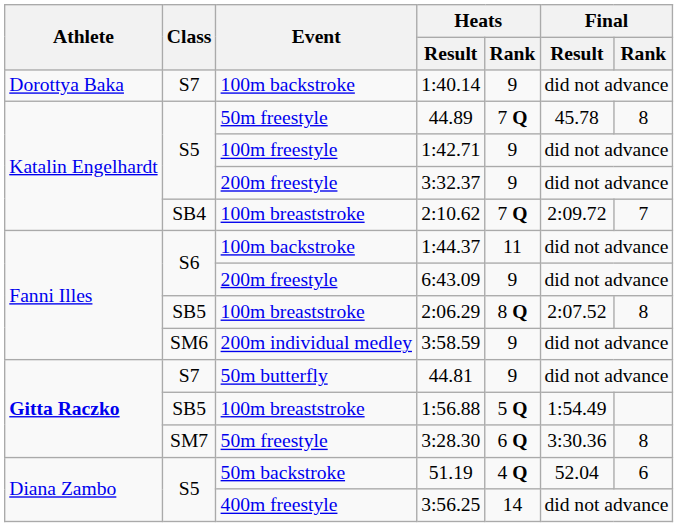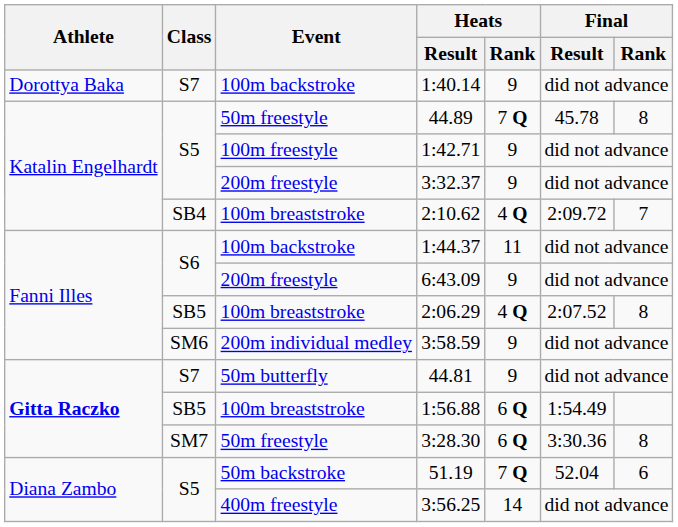 <table class=wikitable style="font-size:90%">
 <tr>
 <th rowspan="2">Athlete</th>
 <th rowspan="2">Class</th>
 <th rowspan="2">Event</th>
 <th colspan="2">Heats</th>
 <th colspan="2">Final</th>
 </tr>
 <tr>
 <th>Result</th>
 <th>Rank</th>
 <th>Result</th>
 <th>Rank</th>
 </tr>
 <tr>
 <td><a href='#'>Dorottya Baka</a></td>
 <td style="text-align:center;">S7</td>
 <td><a href='#'>100m backstroke</a></td>
 <td style="text-align:center;">1:40.14</td>
 <td style="text-align:center;">9</td>
 <td style="text-align:center;" colspan="2">did not advance</td>
 </tr>
 <tr>
 <td rowspan="4"><a href='#'>Katalin Engelhardt</a></td>
 <td rowspan="3" style="text-align:center;">S5</td>
 <td><a href='#'>50m freestyle</a></td>
 <td style="text-align:center;">44.89</td>
 <td style="text-align:center;">7 <strong>Q</strong></td>
 <td style="text-align:center;">45.78</td>
 <td style="text-align:center;">8</td>
 </tr>
 <tr>
 <td><a href='#'>100m freestyle</a></td>
 <td style="text-align:center;">1:42.71</td>
 <td style="text-align:center;">9</td>
 <td style="text-align:center;" colspan="2">did not advance</td>
 </tr>
 <tr>
 <td><a href='#'>200m freestyle</a></td>
 <td style="text-align:center;">3:32.37</td>
 <td style="text-align:center;">9</td>
 <td style="text-align:center;" colspan="2">did not advance</td>
 </tr>
 <tr>
 <td style="text-align:center;">SB4</td>
 <td><a href='#'>100m breaststroke</a></td>
 <td style="text-align:center;">2:10.62</td>
-<td style="text-align:center;">7 <strong>Q</strong></td>
+<td style="text-align:center;">4 <strong>Q</strong></td>
 <td style="text-align:center;">2:09.72</td>
 <td style="text-align:center;">7</td>
 </tr>
 <tr>
 <td rowspan="4"><a href='#'>Fanni Illes</a></td>
 <td rowspan="2" style="text-align:center;">S6</td>
 <td><a href='#'>100m backstroke</a></td>
 <td style="text-align:center;">1:44.37</td>
 <td style="text-align:center;">11</td>
 <td style="text-align:center;" colspan="2">did not advance</td>
 </tr>
 <tr>
 <td><a href='#'>200m freestyle</a></td>
 <td style="text-align:center;">6:43.09</td>
 <td style="text-align:center;">9</td>
 <td style="text-align:center;" colspan="2">did not advance</td>
 </tr>
 <tr>
 <td style="text-align:center;">SB5</td>
 <td><a href='#'>100m breaststroke</a></td>
 <td style="text-align:center;">2:06.29</td>
-<td style="text-align:center;">8 <strong>Q</strong></td>
+<td style="text-align:center;">4 <strong>Q</strong></td>
 <td style="text-align:center;">2:07.52</td>
 <td style="text-align:center;">8</td>
 </tr>
 <tr>
 <td style="text-align:center;">SM6</td>
 <td><a href='#'>200m individual medley</a></td>
 <td style="text-align:center;">3:58.59</td>
 <td style="text-align:center;">9</td>
 <td style="text-align:center;" colspan="2">did not advance</td>
 </tr>
 <tr>
 <td rowspan="3"><strong><a href='#'>Gitta Raczko</a></strong></td>
 <td style="text-align:center;">S7</td>
 <td><a href='#'>50m butterfly</a></td>
 <td style="text-align:center;">44.81</td>
 <td style="text-align:center;">9</td>
 <td style="text-align:center;" colspan="2">did not advance</td>
 </tr>
 <tr>
 <td style="text-align:center;">SB5</td>
 <td><a href='#'>100m breaststroke</a></td>
 <td style="text-align:center;">1:56.88</td>
-<td style="text-align:center;">5 <strong>Q</strong></td>
+<td style="text-align:center;">6 <strong>Q</strong></td>
 <td style="text-align:center;">1:54.49</td>
 <td style="text-align:center;"></td>
 </tr>
 <tr>
 <td style="text-align:center;">SM7</td>
 <td><a href='#'>50m freestyle</a></td>
 <td style="text-align:center;">3:28.30</td>
 <td style="text-align:center;">6 <strong>Q</strong></td>
 <td style="text-align:center;">3:30.36</td>
 <td style="text-align:center;">8</td>
 </tr>
 <tr>
 <td rowspan="2"><a href='#'>Diana Zambo</a></td>
 <td rowspan="2" style="text-align:center;">S5</td>
 <td><a href='#'>50m backstroke</a></td>
 <td style="text-align:center;">51.19</td>
-<td style="text-align:center;">4 <strong>Q</strong></td>
+<td style="text-align:center;">7 <strong>Q</strong></td>
 <td style="text-align:center;">52.04</td>
 <td style="text-align:center;">6</td>
 </tr>
 <tr>
 <td><a href='#'>400m freestyle</a></td>
 <td style="text-align:center;">3:56.25</td>
 <td style="text-align:center;">14</td>
 <td style="text-align:center;" colspan="2">did not advance</td>
 </tr>
 </table>
